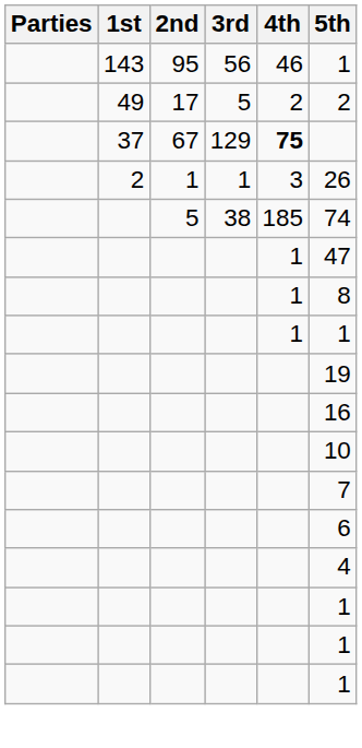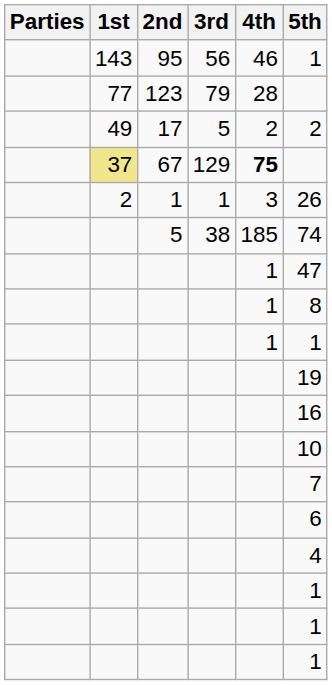 <table class="wikitable" style="text-align:right;">
 <tr>
 <th style="text-align:left;">Parties</th>
 <th>1st</th>
 <th>2nd</th>
 <th>3rd</th>
 <th>4th</th>
 <th>5th</th>
 </tr>
 <tr>
 <td style="text-align:left;"></td>
 <td>143</td>
 <td>95</td>
 <td>56</td>
 <td>46</td>
 <td>1</td>
 </tr>
 <tr>
 <td style="text-align:left;"></td>
+<td>77</td>
+<td>123</td>
+<td>79</td>
+<td>28</td>
+<td></td>
+</tr>
+<tr>
+<td style="text-align:left;"></td>
 <td>49</td>
 <td>17</td>
 <td>5</td>
 <td>2</td>
 <td>2</td>
 </tr>
 <tr>
 <td style="text-align:left;"></td>
-<td>37</td>
+<td style="background: khaki;">37</td>
 <td>67</td>
 <td>129</td>
 <td><strong>75</strong></td>
 <td></td>
 </tr>
 <tr>
 <td style="text-align:left;"></td>
 <td>2</td>
 <td>1</td>
 <td>1</td>
 <td>3</td>
 <td>26</td>
 </tr>
 <tr>
 <td style="text-align:left;"></td>
 <td></td>
 <td>5</td>
 <td>38</td>
 <td>185</td>
 <td>74</td>
 </tr>
 <tr>
 <td style="text-align:left;"></td>
 <td></td>
 <td></td>
 <td></td>
 <td>1</td>
 <td>47</td>
 </tr>
 <tr>
 <td style="text-align:left;"></td>
 <td></td>
 <td></td>
 <td></td>
 <td>1</td>
 <td>8</td>
 </tr>
 <tr>
 <td style="text-align:left;"></td>
 <td></td>
 <td></td>
 <td></td>
 <td>1</td>
 <td>1</td>
 </tr>
 <tr>
 <td style="text-align:left;"></td>
 <td></td>
 <td></td>
 <td></td>
 <td></td>
 <td>19</td>
 </tr>
 <tr>
 <td style="text-align:left;"></td>
 <td></td>
 <td></td>
 <td></td>
 <td></td>
 <td>16</td>
 </tr>
 <tr>
 <td style="text-align:left;"></td>
 <td></td>
 <td></td>
 <td></td>
 <td></td>
 <td>10</td>
 </tr>
 <tr>
 <td style="text-align:left;"></td>
 <td></td>
 <td></td>
 <td></td>
 <td></td>
 <td>7</td>
 </tr>
 <tr>
 <td style="text-align:left;"></td>
 <td></td>
 <td></td>
 <td></td>
 <td></td>
 <td>6</td>
 </tr>
 <tr>
 <td style="text-align:left;"></td>
 <td></td>
 <td></td>
 <td></td>
 <td></td>
 <td>4</td>
 </tr>
 <tr>
 <td style="text-align:left;"></td>
 <td></td>
 <td></td>
 <td></td>
 <td></td>
 <td>1</td>
 </tr>
 <tr>
 <td style="text-align:left;"></td>
 <td></td>
 <td></td>
 <td></td>
 <td></td>
 <td>1</td>
 </tr>
 <tr>
 <td style="text-align:left;"></td>
 <td></td>
 <td></td>
 <td></td>
 <td></td>
 <td>1</td>
 </tr>
 </table>
